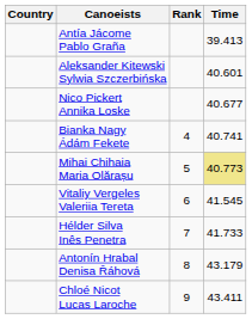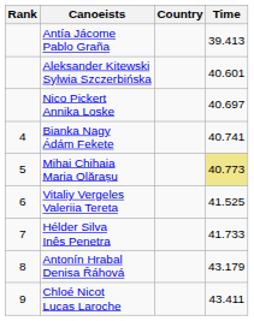 <table class="wikitable" style="text-align:center">
 <tr>
+<th>Rank</th>
+<th>Canoeists</th>
 <th>Country</th>
-<th>Canoeists</th>
-<th>Rank</th>
 <th>Time</th>
 </tr>
 <tr>
+<td></td>
+<td align=left><a href='#'>Antía Jácome</a><br><a href='#'>Pablo Graña</a></td>
 <td align=left></td>
-<td align=left><a href='#'>Antía Jácome</a><br><a href='#'>Pablo Graña</a></td>
-<td></td>
 <td>39.413 <strong></strong></td>
 </tr>
 <tr>
+<td></td>
+<td align=left><a href='#'>Aleksander Kitewski</a><br><a href='#'>Sylwia Szczerbińska</a></td>
 <td align=left></td>
-<td align=left><a href='#'>Aleksander Kitewski</a><br><a href='#'>Sylwia Szczerbińska</a></td>
-<td></td>
 <td>40.601</td>
 </tr>
 <tr>
+<td></td>
+<td align=left><a href='#'>Nico Pickert</a><br><a href='#'>Annika Loske</a></td>
 <td align=left></td>
-<td align=left><a href='#'>Nico Pickert</a><br><a href='#'>Annika Loske</a></td>
-<td></td>
-<td>40.677</td>
+<td>40.697</td>
 </tr>
 <tr>
+<td>4</td>
+<td align=left><a href='#'>Bianka Nagy</a><br><a href='#'>Ádám Fekete</a></td>
 <td align=left></td>
-<td align=left><a href='#'>Bianka Nagy</a><br><a href='#'>Ádám Fekete</a></td>
-<td>4</td>
 <td>40.741</td>
 </tr>
 <tr>
+<td>5</td>
+<td align=left><a href='#'>Mihai Chihaia</a><br><a href='#'>Maria Olărașu</a></td>
 <td align=left></td>
-<td align=left><a href='#'>Mihai Chihaia</a><br><a href='#'>Maria Olărașu</a></td>
-<td>5</td>
 <td style="background: khaki;">40.773</td>
 </tr>
 <tr>
+<td>6</td>
+<td align=left><a href='#'>Vitaliy Vergeles</a><br><a href='#'>Valeriia Tereta</a></td>
 <td align=left></td>
-<td align=left><a href='#'>Vitaliy Vergeles</a><br><a href='#'>Valeriia Tereta</a></td>
-<td>6</td>
-<td>41.545</td>
+<td>41.525</td>
 </tr>
 <tr>
+<td>7</td>
+<td align=left><a href='#'>Hélder Silva</a><br><a href='#'>Inês Penetra</a></td>
 <td align=left></td>
-<td align=left><a href='#'>Hélder Silva</a><br><a href='#'>Inês Penetra</a></td>
-<td>7</td>
 <td>41.733</td>
 </tr>
 <tr>
+<td>8</td>
+<td align=left><a href='#'>Antonín Hrabal</a><br><a href='#'>Denisa Řáhová</a></td>
 <td align=left></td>
-<td align=left><a href='#'>Antonín Hrabal</a><br><a href='#'>Denisa Řáhová</a></td>
-<td>8</td>
 <td>43.179</td>
 </tr>
 <tr>
+<td>9</td>
+<td align=left><a href='#'>Chloé Nicot</a><br><a href='#'>Lucas Laroche</a></td>
 <td align=left></td>
-<td align=left><a href='#'>Chloé Nicot</a><br><a href='#'>Lucas Laroche</a></td>
-<td>9</td>
 <td>43.411</td>
 </tr>
 </table>
